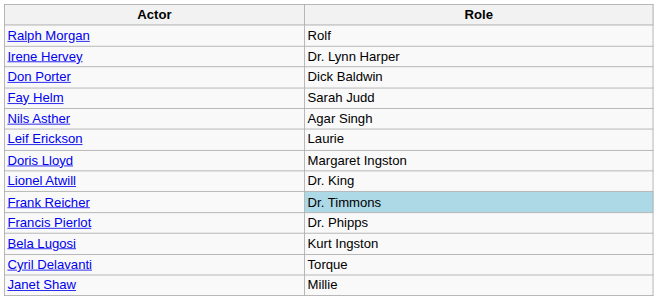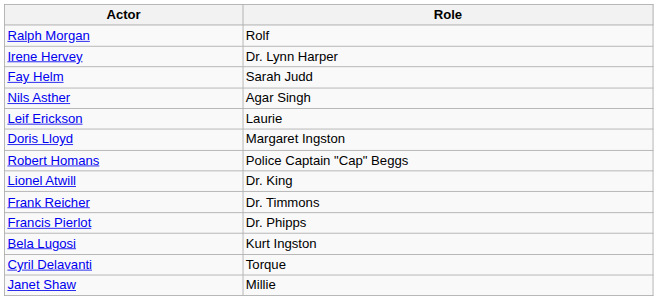 <table class="wikitable" width="50%">
 <tr bgcolor="#CCCCCC">
 <th>Actor</th>
 <th>Role</th>
 </tr>
 <tr>
 <td><a href='#'>Ralph Morgan</a></td>
 <td>Rolf</td>
 </tr>
 <tr>
 <td><a href='#'>Irene Hervey</a></td>
 <td>Dr. Lynn Harper</td>
-</tr>
-<tr>
-<td><a href='#'>Don Porter</a></td>
-<td>Dick Baldwin</td>
 </tr>
 <tr>
 <td><a href='#'>Fay Helm</a></td>
 <td>Sarah Judd</td>
 </tr>
 <tr>
 <td><a href='#'>Nils Asther</a></td>
 <td>Agar Singh</td>
 </tr>
 <tr>
 <td><a href='#'>Leif Erickson</a></td>
 <td>Laurie</td>
 </tr>
 <tr>
 <td><a href='#'>Doris Lloyd</a></td>
 <td>Margaret Ingston</td>
 </tr>
 <tr>
+<td><a href='#'>Robert Homans</a></td>
+<td>Police Captain "Cap" Beggs</td>
+</tr>
+<tr>
 <td><a href='#'>Lionel Atwill</a></td>
 <td>Dr. King</td>
 </tr>
 <tr>
 <td><a href='#'>Frank Reicher</a></td>
-<td style="background: lightblue;">Dr. Timmons</td>
+<td>Dr. Timmons</td>
 </tr>
 <tr>
 <td><a href='#'>Francis Pierlot</a></td>
 <td>Dr. Phipps</td>
 </tr>
 <tr>
 <td><a href='#'>Bela Lugosi</a></td>
 <td>Kurt Ingston</td>
 </tr>
 <tr>
 <td><a href='#'>Cyril Delavanti</a></td>
 <td>Torque</td>
 </tr>
 <tr>
 <td><a href='#'>Janet Shaw</a></td>
 <td>Millie</td>
 </tr>
 </table>
